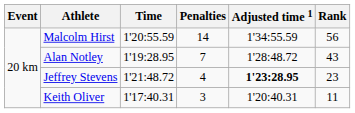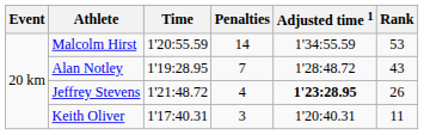 <table class="wikitable" style="font-size:90%">
 <tr>
 <th>Event</th>
 <th>Athlete</th>
 <th>Time</th>
 <th>Penalties</th>
 <th>Adjusted time <sup>1</sup></th>
 <th>Rank</th>
 </tr>
 <tr>
 <td rowspan="4">20 km</td>
 <td><a href='#'>Malcolm Hirst</a></td>
 <td align="center">1'20:55.59</td>
 <td align="center">14</td>
 <td align="center">1'34:55.59</td>
-<td align="center">56</td>
+<td align="center">53</td>
 </tr>
 <tr>
 <td><a href='#'>Alan Notley</a></td>
 <td align="center">1'19:28.95</td>
 <td align="center">7</td>
 <td align="center">1'28:48.72</td>
 <td align="center">43</td>
 </tr>
 <tr>
 <td><a href='#'>Jeffrey Stevens</a></td>
 <td align="center">1'21:48.72</td>
 <td align="center">4</td>
 <td align="center"><strong>1'23:28.95</strong></td>
-<td align="center">23</td>
+<td align="center">26</td>
 </tr>
 <tr>
 <td><a href='#'>Keith Oliver</a></td>
 <td align="center">1'17:40.31</td>
 <td align="center">3</td>
 <td align="center">1'20:40.31</td>
 <td align="center">11</td>
 </tr>
 </table>
